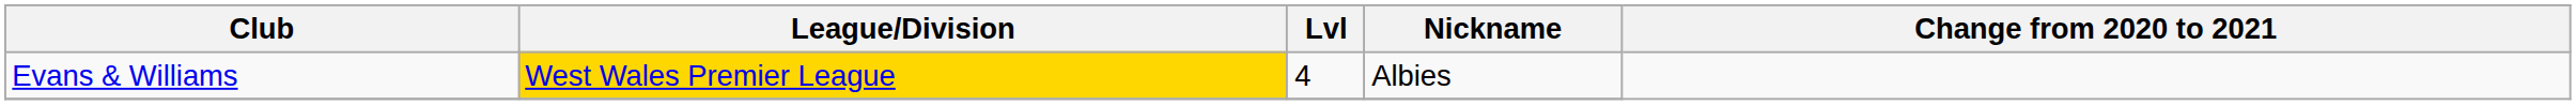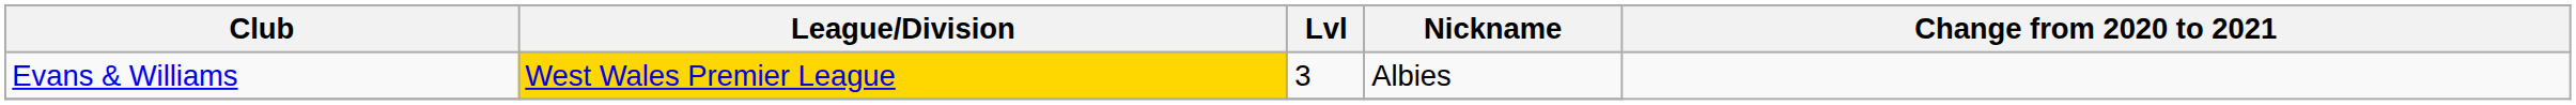 <table class="wikitable sortable" width=100% style="font-size:90%">
 <tr>
 <th width=20%>Club</th>
 <th width=30%>League/Division</th>
 <th width=3%>Lvl</th>
 <th width=10%>Nickname</th>
 <th width=37%>Change from 2020 to 2021</th>
 </tr>
 <tr>
 <td><a href='#'>Evans & Williams</a></td>
 <td style="background: gold;"><a href='#'>West Wales Premier League</a></td>
-<td>4</td>
+<td>3</td>
 <td>Albies</td>
 </tr>
 <tr>
 </tr>
 </table>
